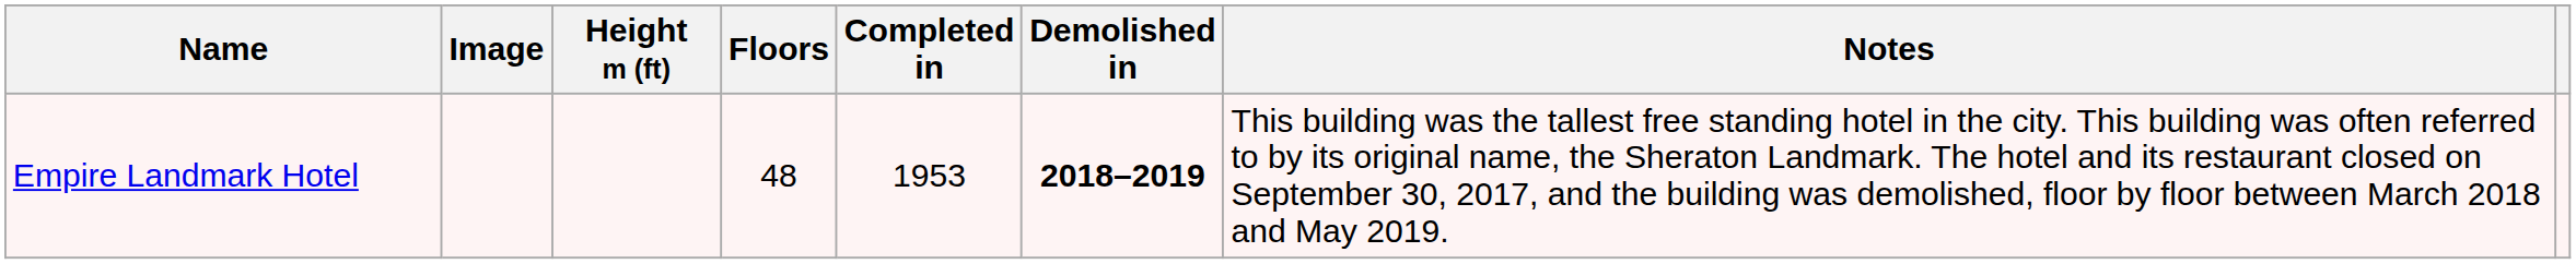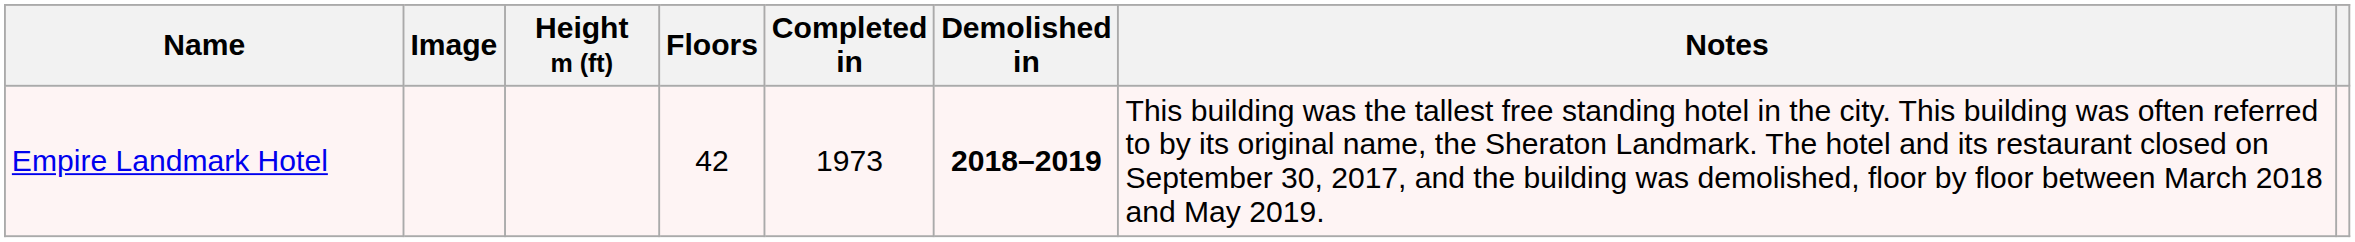 <table class="wikitable sortable" style="text-align:center; background:#fef4f4;">
 <tr>
 <th style="width:17%;">Name</th>
 <th class="unsortable">Image</th>
 <th width="75">Height<br><small>m (ft)</small></th>
 <th>Floors</th>
 <th>Completed<br>in</th>
 <th>Demolished<br>in</th>
 <th class="unsortable">Notes</th>
 <th class="unsortable"></th>
 </tr>
 <tr>
 <td style="text-align:left"><a href='#'>Empire Landmark Hotel</a></td>
 <td></td>
 <td></td>
-<td>48</td>
-<td>1953</td>
+<td>42</td>
+<td>1973</td>
 <td><strong>2018–2019</strong></td>
 <td style="text-align:left;">This building was the tallest free standing hotel in the city. This building was often referred to by its original name, the Sheraton Landmark. The hotel and its restaurant closed on September 30, 2017, and the building was demolished, floor by floor between March 2018 and May 2019.</td>
 <td></td>
 </tr>
 </table>
